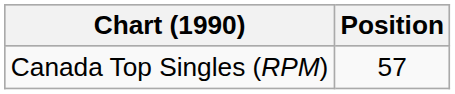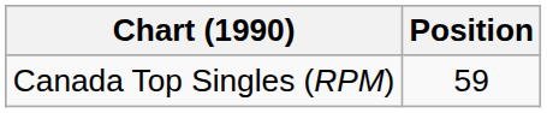 <table class="wikitable sortable">
 <tr>
 <th>Chart (1990)</th>
 <th>Position</th>
 </tr>
 <tr>
 <td>Canada Top Singles (<em>RPM</em>)</td>
-<td align="center">57</td>
+<td align="center">59</td>
 </tr>
 </table>
